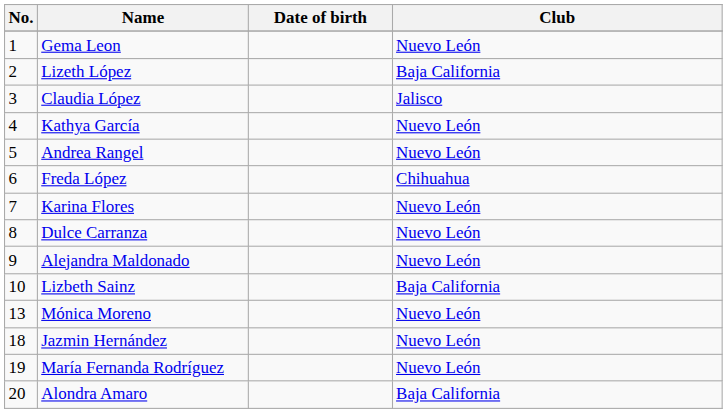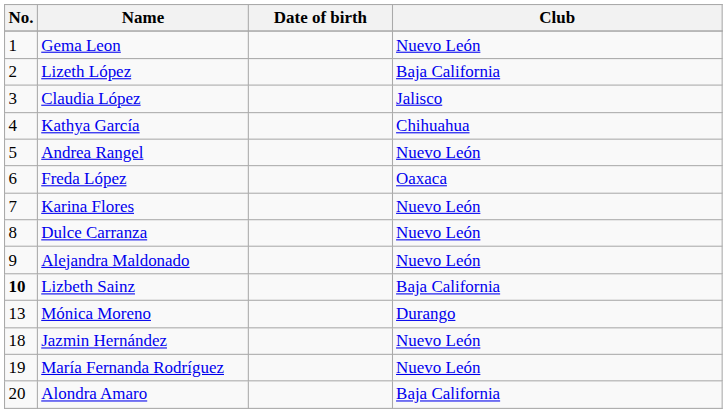 <table class=wikitable sortable style=font-size:100%; text-align:center;>
 <tr>
 <th>No.</th>
 <th style=width:12em>Name</th>
 <th style=width:8em>Date of birth</th>
 <th style=width:19em>Club</th>
 </tr>
 <tr>
 </tr>
 <tr ||>
 </tr>
 <tr>
 <td>1</td>
 <td><a href='#'>Gema Leon</a></td>
 <td></td>
 <td><a href='#'>Nuevo León</a></td>
 </tr>
 <tr>
 <td>2</td>
 <td><a href='#'>Lizeth López</a></td>
 <td></td>
 <td><a href='#'>Baja California</a></td>
 </tr>
 <tr>
 <td>3</td>
 <td><a href='#'>Claudia López</a></td>
 <td></td>
 <td><a href='#'>Jalisco</a></td>
 </tr>
 <tr>
 <td>4</td>
 <td><a href='#'>Kathya García</a></td>
 <td></td>
-<td><a href='#'>Nuevo León</a></td>
+<td><a href='#'>Chihuahua</a></td>
 </tr>
 <tr>
 <td>5</td>
 <td><a href='#'>Andrea Rangel </a></td>
 <td></td>
 <td><a href='#'>Nuevo León</a></td>
 </tr>
 <tr>
 <td>6</td>
 <td><a href='#'>Freda López</a></td>
 <td></td>
-<td><a href='#'>Chihuahua</a></td>
+<td><a href='#'>Oaxaca</a></td>
 </tr>
 <tr>
 <td>7</td>
 <td><a href='#'>Karina Flores</a></td>
 <td></td>
 <td><a href='#'>Nuevo León</a></td>
 </tr>
 <tr>
 <td>8</td>
 <td><a href='#'>Dulce Carranza</a></td>
 <td></td>
 <td><a href='#'>Nuevo León</a></td>
 </tr>
 <tr>
 <td>9</td>
 <td><a href='#'>Alejandra Maldonado</a></td>
 <td></td>
 <td><a href='#'>Nuevo León</a></td>
 </tr>
 <tr>
-<td>10</td>
+<td><strong>10</strong></td>
 <td><a href='#'>Lizbeth Sainz</a></td>
 <td></td>
 <td><a href='#'>Baja California</a></td>
 </tr>
 <tr>
 <td>13</td>
 <td><a href='#'>Mónica Moreno</a></td>
 <td></td>
-<td><a href='#'>Nuevo León</a></td>
+<td><a href='#'>Durango</a></td>
 </tr>
 <tr>
 <td>18</td>
 <td><a href='#'>Jazmin Hernández</a></td>
 <td></td>
 <td><a href='#'>Nuevo León</a></td>
 </tr>
 <tr>
 <td>19</td>
 <td><a href='#'>María Fernanda Rodríguez</a></td>
 <td></td>
 <td><a href='#'>Nuevo León</a></td>
 </tr>
 <tr>
 <td>20</td>
 <td><a href='#'>Alondra Amaro</a></td>
 <td></td>
 <td><a href='#'>Baja California</a></td>
 </tr>
 </table>
